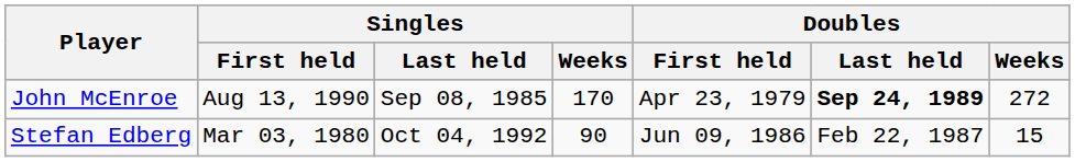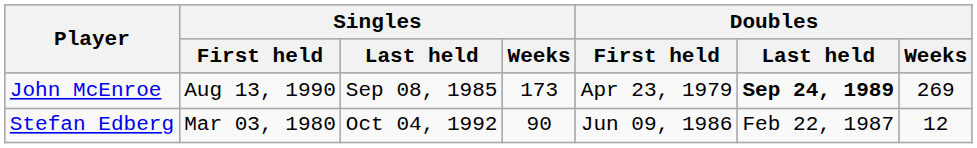 <table class="wikitable" style="text-align: center;">
 <tr>
 <th rowspan="2">Player</th>
 <th colspan="3">Singles</th>
 <th colspan="3">Doubles</th>
 </tr>
 <tr>
 <th>First held</th>
 <th>Last held</th>
 <th>Weeks</th>
 <th>First held</th>
 <th>Last held</th>
 <th>Weeks</th>
 </tr>
 <tr>
 <td style="text-align: left;"> <a href='#'>John McEnroe</a></td>
 <td>Aug 13, 1990</td>
 <td>Sep 08, 1985</td>
-<td>170</td>
+<td>173</td>
 <td>Apr 23, 1979</td>
 <td><strong>Sep 24, 1989</strong></td>
-<td>272</td>
+<td>269</td>
 </tr>
 <tr>
 <td style="text-align: left;"> <a href='#'>Stefan Edberg</a></td>
 <td>Mar 03, 1980</td>
 <td>Oct 04, 1992</td>
 <td>90</td>
 <td>Jun 09, 1986</td>
 <td>Feb 22, 1987</td>
-<td>15</td>
+<td>12</td>
 </tr>
 </table>
